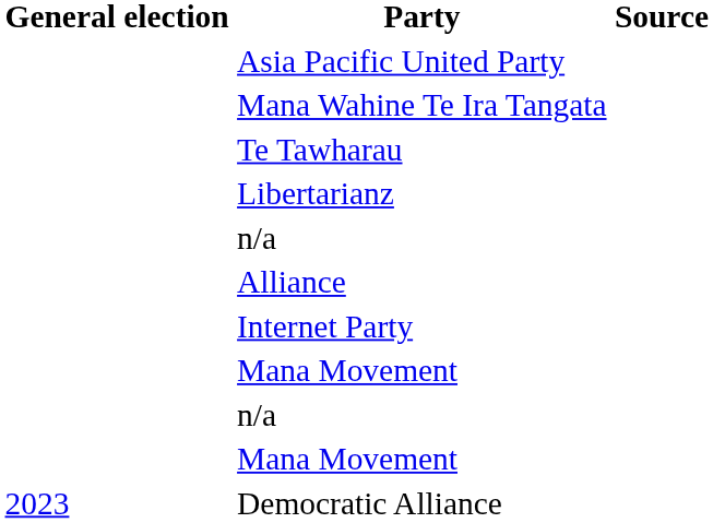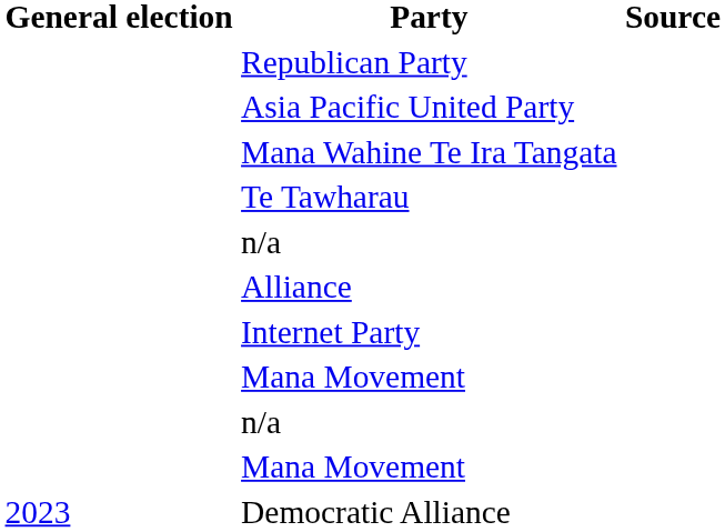 <table>
 <tr>
 <th>General election</th>
 <th>Party</th>
 <th>Source</th>
+</tr>
+<tr>
+<td></td>
+<td><a href='#'>Republican Party</a></td>
+<td></td>
 </tr>
 <tr>
 <td rowspan=3></td>
 <td><a href='#'>Asia Pacific United Party</a></td>
 <td rowspan=3></td>
 </tr>
 <tr>
 <td><a href='#'>Mana Wahine Te Ira Tangata</a></td>
 </tr>
 <tr>
 <td><a href='#'>Te Tawharau</a></td>
-</tr>
-<tr>
-<td></td>
-<td><a href='#'>Libertarianz</a></td>
-<td></td>
 </tr>
 <tr>
 <td></td>
 <td rowspan=3>n/a</td>
 <td></td>
 </tr>
 <tr>
 <td></td>
 <td></td>
 </tr>
 <tr>
 <td></td>
 <td></td>
 </tr>
 <tr>
 <td rowspan=3></td>
 <td><a href='#'>Alliance</a></td>
 <td rowspan=3></td>
 </tr>
 <tr>
 <td><a href='#'>Internet Party</a></td>
 </tr>
 <tr>
 <td><a href='#'>Mana Movement</a></td>
 </tr>
 <tr>
 <td></td>
 <td>n/a</td>
 <td></td>
 </tr>
 <tr>
 <td></td>
 <td><a href='#'>Mana Movement</a></td>
 <td></td>
 </tr>
 <tr>
 <td><a href='#'>2023</a></td>
 <td>Democratic Alliance</td>
 <td></td>
 </tr>
 </table>
